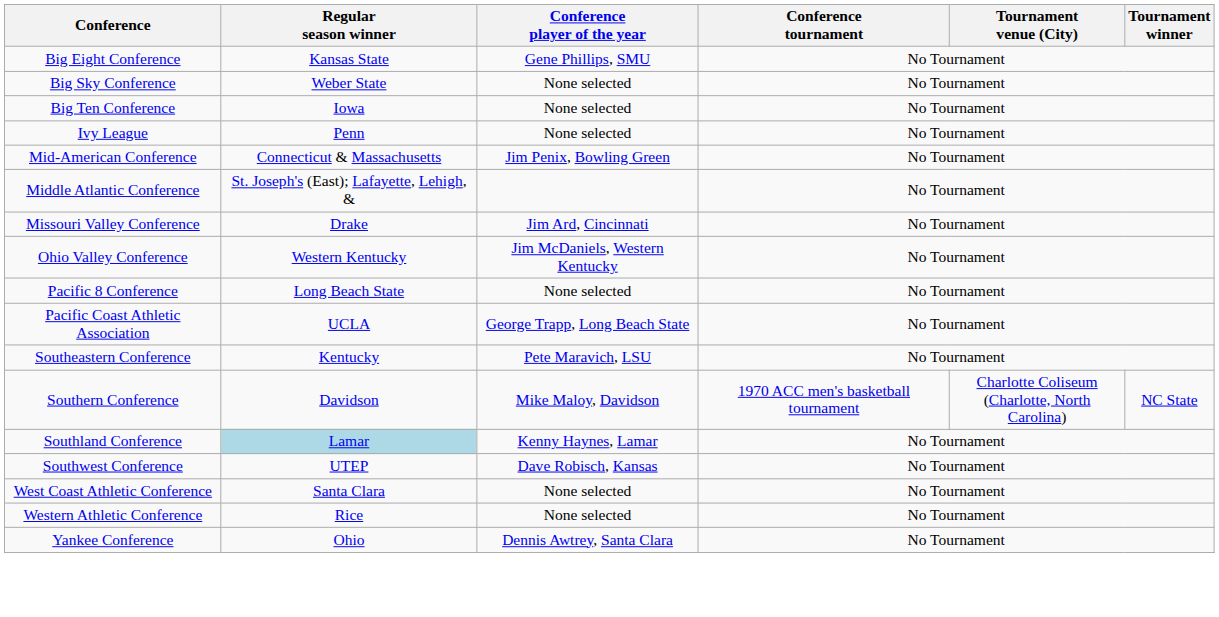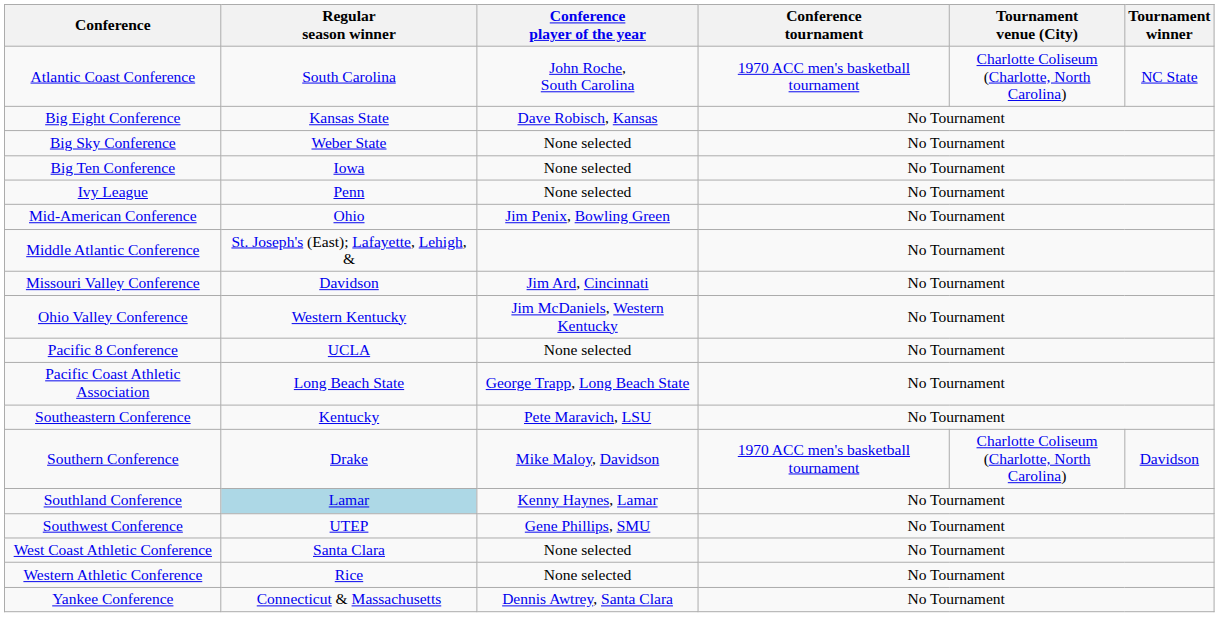 <table class="wikitable" style="text-align:center;">
 <tr>
 <th>Conference</th>
 <th>Regular <br> season winner</th>
 <th><a href='#'>Conference <br> player of the year</a></th>
 <th>Conference <br> tournament</th>
 <th>Tournament <br> venue (City)</th>
 <th>Tournament <br> winner</th>
 </tr>
 <tr>
+<td><a href='#'>Atlantic Coast Conference</a></td>
+<td><a href='#'>South Carolina</a></td>
+<td><a href='#'>John Roche</a>,<br><a href='#'>South Carolina</a></td>
+<td><a href='#'>1970 ACC men's basketball tournament</a></td>
+<td><a href='#'>Charlotte Coliseum</a><br>(<a href='#'>Charlotte, North Carolina</a>)</td>
+<td><a href='#'>NC State</a></td>
+</tr>
+<tr>
 <td><a href='#'>Big Eight Conference</a></td>
 <td><a href='#'>Kansas State</a></td>
-<td><a href='#'>Gene Phillips</a>, <a href='#'>SMU</a></td>
+<td><a href='#'>Dave Robisch</a>, <a href='#'>Kansas</a></td>
 <td colspan=3>No Tournament</td>
 </tr>
 <tr>
 <td><a href='#'>Big Sky Conference</a></td>
 <td><a href='#'>Weber State</a></td>
 <td>None selected</td>
 <td colspan=3>No Tournament</td>
 </tr>
 <tr>
 <td><a href='#'>Big Ten Conference</a></td>
 <td><a href='#'>Iowa</a></td>
 <td>None selected</td>
 <td colspan=3>No Tournament</td>
 </tr>
 <tr>
 <td><a href='#'>Ivy League</a></td>
 <td><a href='#'>Penn</a></td>
 <td>None selected</td>
 <td colspan=3>No Tournament</td>
 </tr>
 <tr>
 <td><a href='#'>Mid-American Conference</a></td>
-<td><a href='#'>Connecticut</a> & <a href='#'>Massachusetts</a></td>
+<td><a href='#'>Ohio</a></td>
 <td><a href='#'>Jim Penix</a>, <a href='#'>Bowling Green</a></td>
 <td colspan=3>No Tournament</td>
 </tr>
 <tr>
 <td><a href='#'>Middle Atlantic Conference</a></td>
 <td><a href='#'>St. Joseph's</a> (East); <a href='#'>Lafayette</a>, <a href='#'>Lehigh</a>, & </td>
 <td></td>
 <td colspan=3>No Tournament</td>
 </tr>
 <tr>
 <td><a href='#'>Missouri Valley Conference</a></td>
-<td><a href='#'>Drake</a></td>
+<td><a href='#'>Davidson</a></td>
 <td><a href='#'>Jim Ard</a>, <a href='#'>Cincinnati</a></td>
 <td colspan=3>No Tournament</td>
 </tr>
 <tr>
 <td><a href='#'>Ohio Valley Conference</a></td>
 <td><a href='#'>Western Kentucky</a></td>
 <td><a href='#'>Jim McDaniels</a>, <a href='#'>Western Kentucky</a></td>
 <td colspan=3>No Tournament</td>
 </tr>
 <tr>
 <td><a href='#'>Pacific 8 Conference</a></td>
-<td><a href='#'>Long Beach State</a></td>
+<td><a href='#'>UCLA</a></td>
 <td>None selected</td>
 <td colspan=3>No Tournament</td>
 </tr>
 <tr>
 <td><a href='#'>Pacific Coast Athletic Association</a></td>
-<td><a href='#'>UCLA</a></td>
+<td><a href='#'>Long Beach State</a></td>
 <td><a href='#'>George Trapp</a>, <a href='#'>Long Beach State</a></td>
 <td colspan=3>No Tournament</td>
 </tr>
 <tr>
 <td><a href='#'>Southeastern Conference</a></td>
 <td><a href='#'>Kentucky</a></td>
 <td><a href='#'>Pete Maravich</a>, <a href='#'>LSU</a></td>
 <td colspan=3>No Tournament</td>
 </tr>
 <tr>
 <td><a href='#'>Southern Conference</a></td>
-<td><a href='#'>Davidson</a></td>
+<td><a href='#'>Drake</a></td>
 <td><a href='#'>Mike Maloy</a>, <a href='#'>Davidson</a></td>
 <td><a href='#'>1970 ACC men's basketball tournament</a></td>
 <td><a href='#'>Charlotte Coliseum</a><br>(<a href='#'>Charlotte, North Carolina</a>)</td>
-<td><a href='#'>NC State</a></td>
+<td><a href='#'>Davidson</a></td>
 </tr>
 <tr>
 <td><a href='#'>Southland Conference</a></td>
 <td style="background: lightblue;"><a href='#'>Lamar</a></td>
 <td><a href='#'>Kenny Haynes</a>, <a href='#'>Lamar</a></td>
 <td colspan=3>No Tournament</td>
 </tr>
 <tr>
 <td><a href='#'>Southwest Conference</a></td>
 <td><a href='#'>UTEP</a></td>
-<td><a href='#'>Dave Robisch</a>, <a href='#'>Kansas</a></td>
+<td><a href='#'>Gene Phillips</a>, <a href='#'>SMU</a></td>
 <td colspan=3>No Tournament</td>
 </tr>
 <tr>
 <td><a href='#'>West Coast Athletic Conference</a></td>
 <td><a href='#'>Santa Clara</a></td>
 <td>None selected</td>
 <td colspan=3>No Tournament</td>
 </tr>
 <tr>
 <td><a href='#'>Western Athletic Conference</a></td>
 <td><a href='#'>Rice</a></td>
 <td>None selected</td>
 <td colspan=3>No Tournament</td>
 </tr>
 <tr>
 <td><a href='#'>Yankee Conference</a></td>
-<td><a href='#'>Ohio</a></td>
+<td><a href='#'>Connecticut</a> & <a href='#'>Massachusetts</a></td>
 <td><a href='#'>Dennis Awtrey</a>, <a href='#'>Santa Clara</a></td>
 <td colspan=3>No Tournament</td>
 </tr>
 </table>
